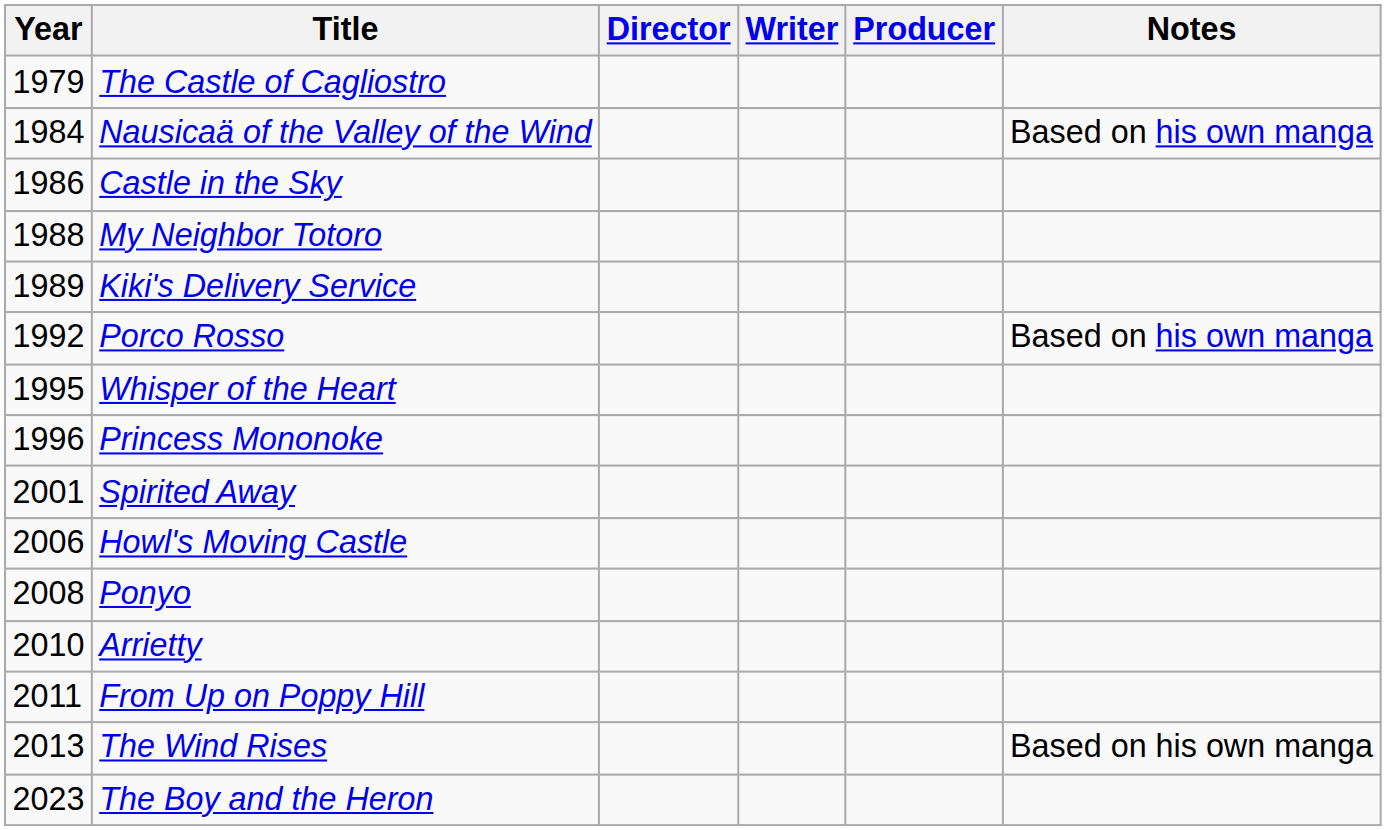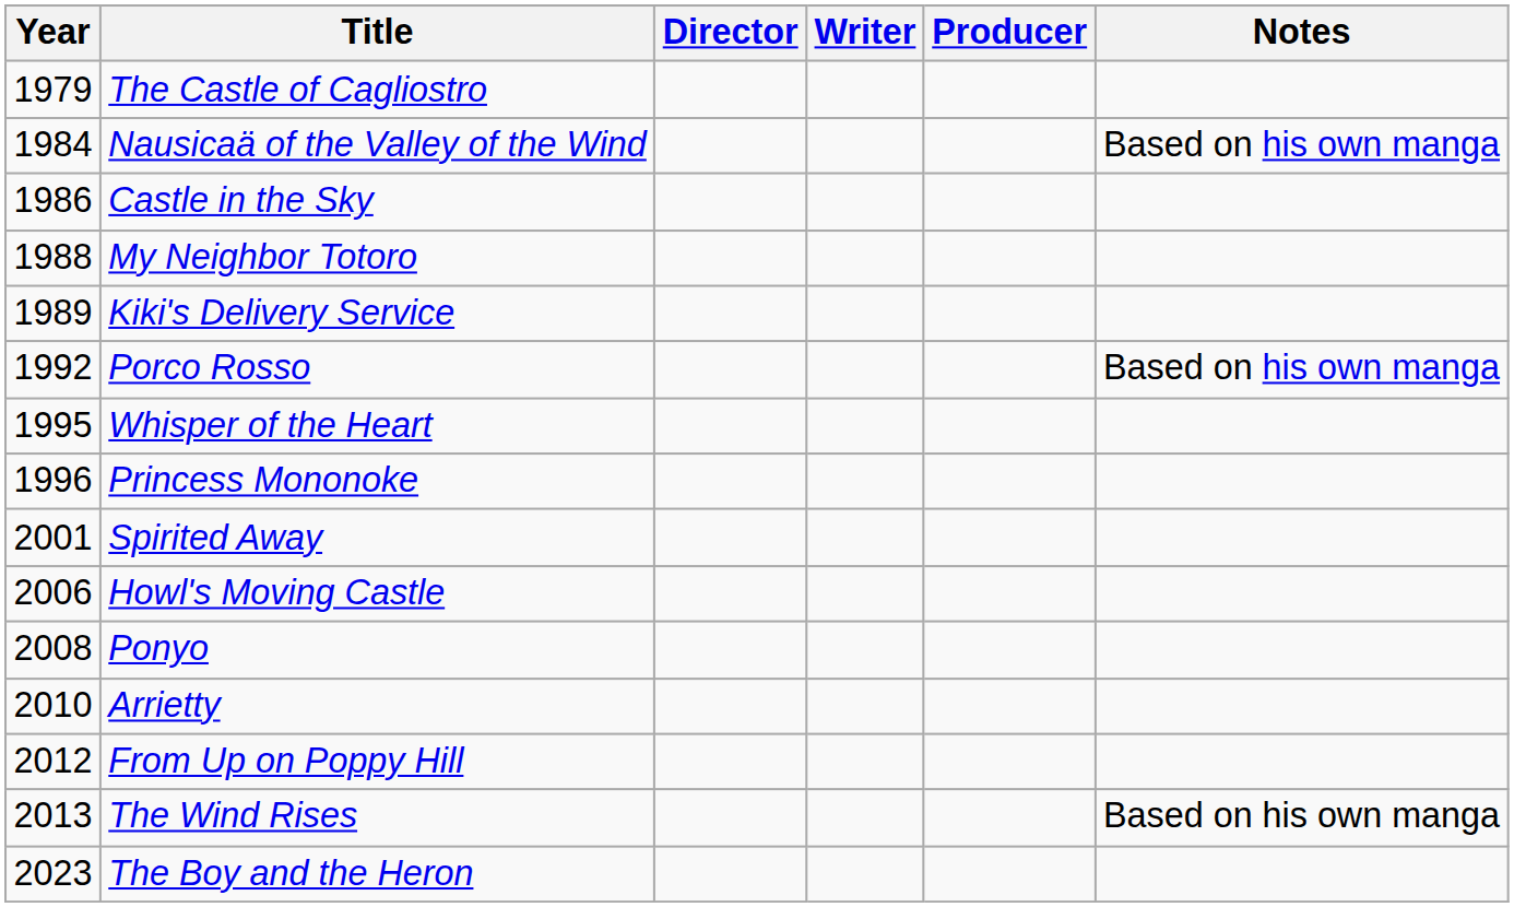 <table class="wikitable sortable">
 <tr>
 <th>Year</th>
 <th>Title</th>
 <th><a href='#'>Director</a></th>
 <th><a href='#'>Writer</a></th>
 <th><a href='#'>Producer</a></th>
 <th class=unsortable>Notes</th>
 </tr>
 <tr>
 <td>1979</td>
 <td><em><a href='#'>The Castle of Cagliostro</a></em></td>
 <td></td>
 <td></td>
 <td></td>
 <td></td>
 </tr>
 <tr>
 <td>1984</td>
 <td><em><a href='#'>Nausicaä of the Valley of the Wind</a></em></td>
 <td></td>
 <td></td>
 <td></td>
 <td>Based on <a href='#'>his own manga</a></td>
 </tr>
 <tr>
 <td>1986</td>
 <td><em><a href='#'>Castle in the Sky</a></em></td>
 <td></td>
 <td></td>
 <td></td>
 <td></td>
 </tr>
 <tr>
 <td>1988</td>
 <td><em><a href='#'>My Neighbor Totoro</a></em></td>
 <td></td>
 <td></td>
 <td></td>
 <td></td>
 </tr>
 <tr>
 <td>1989</td>
 <td><em><a href='#'>Kiki's Delivery Service</a></em></td>
 <td></td>
 <td></td>
 <td></td>
 <td></td>
 </tr>
 <tr>
 <td>1992</td>
 <td><em><a href='#'>Porco Rosso</a></em></td>
 <td></td>
 <td></td>
 <td></td>
 <td>Based on <a href='#'>his own manga</a></td>
 </tr>
 <tr>
 <td>1995</td>
 <td><em><a href='#'>Whisper of the Heart</a></em></td>
 <td></td>
 <td></td>
 <td></td>
 <td></td>
 </tr>
 <tr>
 <td>1996</td>
 <td><em><a href='#'>Princess Mononoke</a></em></td>
 <td></td>
 <td></td>
 <td></td>
 <td></td>
 </tr>
 <tr>
 <td>2001</td>
 <td><em><a href='#'>Spirited Away</a></em></td>
 <td></td>
 <td></td>
 <td></td>
 <td></td>
 </tr>
 <tr>
 <td>2006</td>
 <td><em><a href='#'>Howl's Moving Castle</a></em></td>
 <td></td>
 <td></td>
 <td></td>
 <td></td>
 </tr>
 <tr>
 <td>2008</td>
 <td><em><a href='#'>Ponyo</a></em></td>
 <td></td>
 <td></td>
 <td></td>
 <td></td>
 </tr>
 <tr>
 <td>2010</td>
 <td><em><a href='#'>Arrietty</a></em></td>
 <td></td>
 <td></td>
 <td></td>
 <td></td>
 </tr>
 <tr>
-<td>2011</td>
+<td>2012</td>
 <td><em><a href='#'>From Up on Poppy Hill</a></em></td>
 <td></td>
 <td></td>
 <td></td>
 <td></td>
 </tr>
 <tr>
 <td>2013</td>
 <td><em><a href='#'>The Wind Rises</a></em></td>
 <td></td>
 <td></td>
 <td></td>
 <td>Based on his own manga</td>
 </tr>
 <tr>
 <td>2023</td>
 <td><em><a href='#'>The Boy and the Heron</a></em></td>
 <td></td>
 <td></td>
 <td></td>
 <td></td>
 </tr>
 </table>
